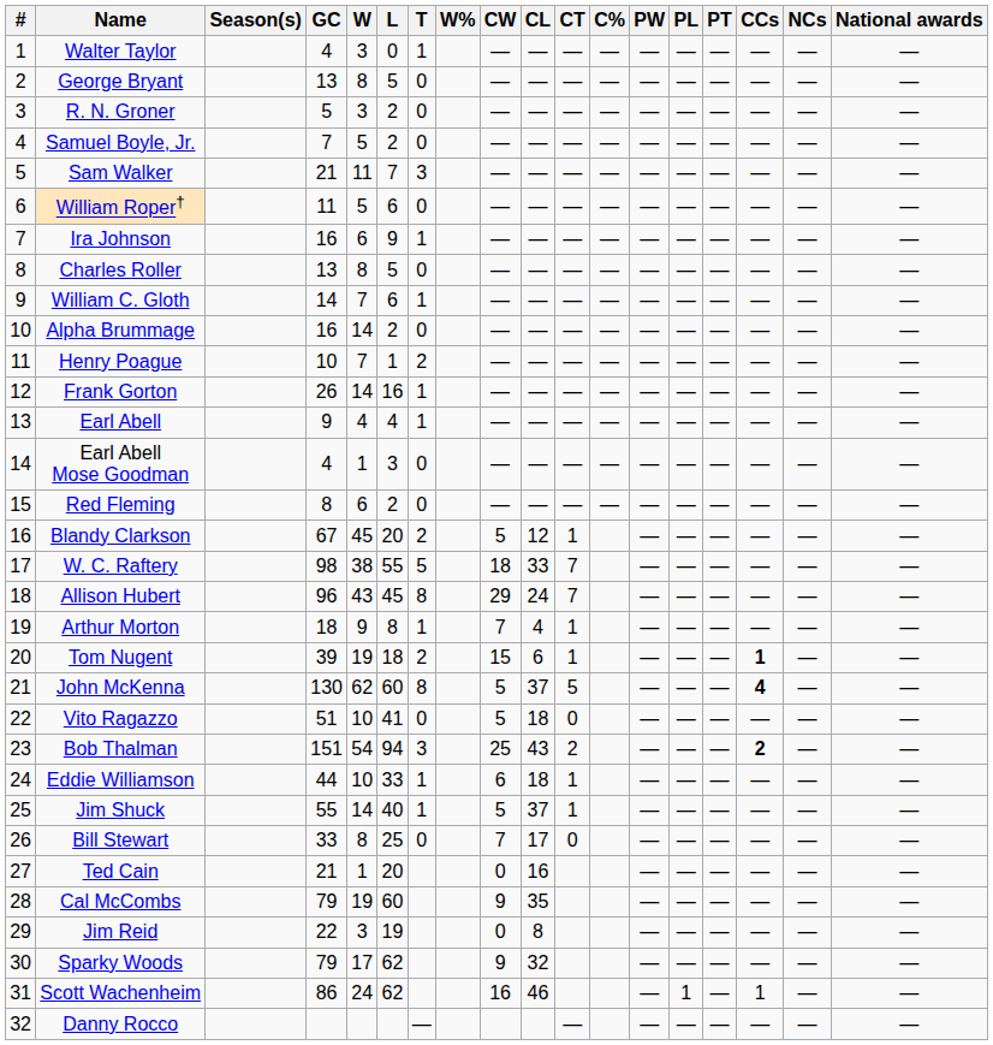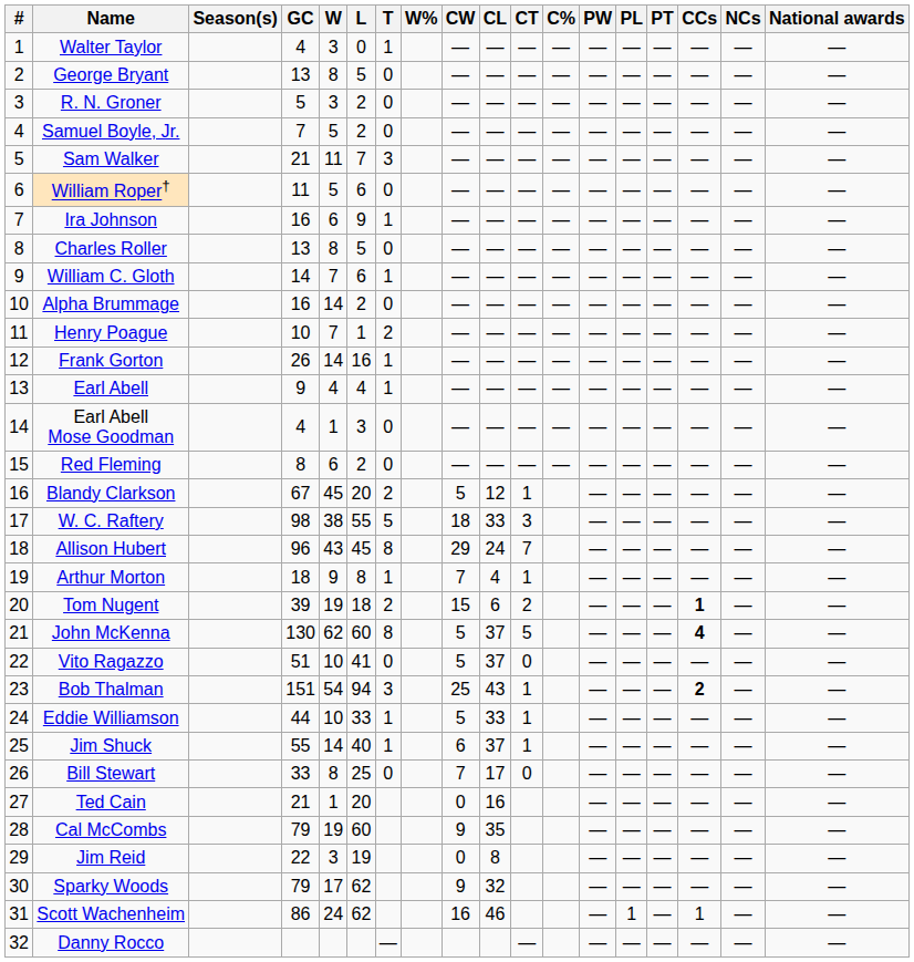 <table class="wikitable sortable">
 <tr>
 <th>#</th>
 <th>Name</th>
 <th>Season(s)</th>
 <th>GC</th>
 <th>W</th>
 <th>L</th>
 <th>T</th>
 <th>W%</th>
 <th>CW</th>
 <th>CL</th>
 <th>CT</th>
 <th>C%</th>
 <th>PW</th>
 <th>PL</th>
 <th>PT</th>
 <th>CCs</th>
 <th>NCs</th>
 <th class="unsortable">National awards</th>
 </tr>
 <tr>
 <td align="center">1</td>
 <td align="center"><a href='#'>Walter Taylor</a></td>
 <td align="center"></td>
 <td align="center">4</td>
 <td align="center">3</td>
 <td align="center">0</td>
 <td align="center">1</td>
 <td align="center"></td>
 <td align="center">—</td>
 <td align="center">—</td>
 <td align="center">—</td>
 <td align="center">—</td>
 <td align="center">—</td>
 <td align="center">—</td>
 <td align="center">—</td>
 <td align="center">—</td>
 <td align="center">—</td>
 <td align="center">—</td>
 </tr>
 <tr>
 <td align="center">2</td>
 <td align="center"><a href='#'>George Bryant</a></td>
 <td align="center"></td>
 <td align="center">13</td>
 <td align="center">8</td>
 <td align="center">5</td>
 <td align="center">0</td>
 <td align="center"></td>
 <td align="center">—</td>
 <td align="center">—</td>
 <td align="center">—</td>
 <td align="center">—</td>
 <td align="center">—</td>
 <td align="center">—</td>
 <td align="center">—</td>
 <td align="center">—</td>
 <td align="center">—</td>
 <td align="center">—</td>
 </tr>
 <tr>
 <td align="center">3</td>
 <td align="center"><a href='#'>R. N. Groner</a></td>
 <td align="center"></td>
 <td align="center">5</td>
 <td align="center">3</td>
 <td align="center">2</td>
 <td align="center">0</td>
 <td align="center"></td>
 <td align="center">—</td>
 <td align="center">—</td>
 <td align="center">—</td>
 <td align="center">—</td>
 <td align="center">—</td>
 <td align="center">—</td>
 <td align="center">—</td>
 <td align="center">—</td>
 <td align="center">—</td>
 <td align="center">—</td>
 </tr>
 <tr>
 <td align="center">4</td>
 <td align="center"><a href='#'>Samuel Boyle, Jr.</a></td>
 <td align="center"></td>
 <td align="center">7</td>
 <td align="center">5</td>
 <td align="center">2</td>
 <td align="center">0</td>
 <td align="center"></td>
 <td align="center">—</td>
 <td align="center">—</td>
 <td align="center">—</td>
 <td align="center">—</td>
 <td align="center">—</td>
 <td align="center">—</td>
 <td align="center">—</td>
 <td align="center">—</td>
 <td align="center">—</td>
 <td align="center">—</td>
 </tr>
 <tr>
 <td align="center">5</td>
 <td align="center"><a href='#'>Sam Walker</a></td>
 <td align="center"></td>
 <td align="center">21</td>
 <td align="center">11</td>
 <td align="center">7</td>
 <td align="center">3</td>
 <td align="center"></td>
 <td align="center">—</td>
 <td align="center">—</td>
 <td align="center">—</td>
 <td align="center">—</td>
 <td align="center">—</td>
 <td align="center">—</td>
 <td align="center">—</td>
 <td align="center">—</td>
 <td align="center">—</td>
 <td align="center">—</td>
 </tr>
 <tr>
 <td align="center">6</td>
 <td align="center" bgcolor="#FFE6BD"><a href='#'>William Roper</a><sup>†</sup></td>
 <td align="center"></td>
 <td align="center">11</td>
 <td align="center">5</td>
 <td align="center">6</td>
 <td align="center">0</td>
 <td align="center"></td>
 <td align="center">—</td>
 <td align="center">—</td>
 <td align="center">—</td>
 <td align="center">—</td>
 <td align="center">—</td>
 <td align="center">—</td>
 <td align="center">—</td>
 <td align="center">—</td>
 <td align="center">—</td>
 <td align="center">—</td>
 </tr>
 <tr>
 <td align="center">7</td>
 <td align="center"><a href='#'>Ira Johnson</a></td>
 <td align="center"></td>
 <td align="center">16</td>
 <td align="center">6</td>
 <td align="center">9</td>
 <td align="center">1</td>
 <td align="center"></td>
 <td align="center">—</td>
 <td align="center">—</td>
 <td align="center">—</td>
 <td align="center">—</td>
 <td align="center">—</td>
 <td align="center">—</td>
 <td align="center">—</td>
 <td align="center">—</td>
 <td align="center">—</td>
 <td align="center">—</td>
 </tr>
 <tr>
 <td align="center">8</td>
 <td align="center"><a href='#'>Charles Roller</a></td>
 <td align="center"></td>
 <td align="center">13</td>
 <td align="center">8</td>
 <td align="center">5</td>
 <td align="center">0</td>
 <td align="center"></td>
 <td align="center">—</td>
 <td align="center">—</td>
 <td align="center">—</td>
 <td align="center">—</td>
 <td align="center">—</td>
 <td align="center">—</td>
 <td align="center">—</td>
 <td align="center">—</td>
 <td align="center">—</td>
 <td align="center">—</td>
 </tr>
 <tr>
 <td align="center">9</td>
 <td align="center"><a href='#'>William C. Gloth</a></td>
 <td align="center"></td>
 <td align="center">14</td>
 <td align="center">7</td>
 <td align="center">6</td>
 <td align="center">1</td>
 <td align="center"></td>
 <td align="center">—</td>
 <td align="center">—</td>
 <td align="center">—</td>
 <td align="center">—</td>
 <td align="center">—</td>
 <td align="center">—</td>
 <td align="center">—</td>
 <td align="center">—</td>
 <td align="center">—</td>
 <td align="center">—</td>
 </tr>
 <tr>
 <td align="center">10</td>
 <td align="center"><a href='#'>Alpha Brummage</a></td>
 <td align="center"></td>
 <td align="center">16</td>
 <td align="center">14</td>
 <td align="center">2</td>
 <td align="center">0</td>
 <td align="center"></td>
 <td align="center">—</td>
 <td align="center">—</td>
 <td align="center">—</td>
 <td align="center">—</td>
 <td align="center">—</td>
 <td align="center">—</td>
 <td align="center">—</td>
 <td align="center">—</td>
 <td align="center">—</td>
 <td align="center">—</td>
 </tr>
 <tr>
 <td align="center">11</td>
 <td align="center"><a href='#'>Henry Poague</a></td>
 <td align="center"></td>
 <td align="center">10</td>
 <td align="center">7</td>
 <td align="center">1</td>
 <td align="center">2</td>
 <td align="center"></td>
 <td align="center">—</td>
 <td align="center">—</td>
 <td align="center">—</td>
 <td align="center">—</td>
 <td align="center">—</td>
 <td align="center">—</td>
 <td align="center">—</td>
 <td align="center">—</td>
 <td align="center">—</td>
 <td align="center">—</td>
 </tr>
 <tr>
 <td align="center">12</td>
 <td align="center"><a href='#'>Frank Gorton</a></td>
 <td align="center"></td>
 <td align="center">26</td>
 <td align="center">14</td>
 <td align="center">16</td>
 <td align="center">1</td>
 <td align="center"></td>
 <td align="center">—</td>
 <td align="center">—</td>
 <td align="center">—</td>
 <td align="center">—</td>
 <td align="center">—</td>
 <td align="center">—</td>
 <td align="center">—</td>
 <td align="center">—</td>
 <td align="center">—</td>
 <td align="center">—</td>
 </tr>
 <tr>
 <td align="center">13</td>
 <td align="center"><a href='#'>Earl Abell</a></td>
 <td align="center"></td>
 <td align="center">9</td>
 <td align="center">4</td>
 <td align="center">4</td>
 <td align="center">1</td>
 <td align="center"></td>
 <td align="center">—</td>
 <td align="center">—</td>
 <td align="center">—</td>
 <td align="center">—</td>
 <td align="center">—</td>
 <td align="center">—</td>
 <td align="center">—</td>
 <td align="center">—</td>
 <td align="center">—</td>
 <td align="center">—</td>
 </tr>
 <tr>
 <td align="center">14</td>
 <td align="center">Earl Abell<br><a href='#'>Mose Goodman</a></td>
 <td align="center"></td>
 <td align="center">4</td>
 <td align="center">1</td>
 <td align="center">3</td>
 <td align="center">0</td>
 <td align="center"></td>
 <td align="center">—</td>
 <td align="center">—</td>
 <td align="center">—</td>
 <td align="center">—</td>
 <td align="center">—</td>
 <td align="center">—</td>
 <td align="center">—</td>
 <td align="center">—</td>
 <td align="center">—</td>
 <td align="center">—</td>
 </tr>
 <tr>
 <td align="center">15</td>
 <td align="center"><a href='#'>Red Fleming</a></td>
 <td align="center"></td>
 <td align="center">8</td>
 <td align="center">6</td>
 <td align="center">2</td>
 <td align="center">0</td>
 <td align="center"></td>
 <td align="center">—</td>
 <td align="center">—</td>
 <td align="center">—</td>
 <td align="center">—</td>
 <td align="center">—</td>
 <td align="center">—</td>
 <td align="center">—</td>
 <td align="center">—</td>
 <td align="center">—</td>
 <td align="center">—</td>
 </tr>
 <tr>
 <td align="center">16</td>
 <td align="center"><a href='#'>Blandy Clarkson</a></td>
 <td align="center"></td>
 <td align="center">67</td>
 <td align="center">45</td>
 <td align="center">20</td>
 <td align="center">2</td>
 <td align="center"></td>
 <td align="center">5</td>
 <td align="center">12</td>
 <td align="center">1</td>
 <td align="center"></td>
 <td align="center">—</td>
 <td align="center">—</td>
 <td align="center">—</td>
 <td align="center">—</td>
 <td align="center">—</td>
 <td align="center">—</td>
 </tr>
 <tr>
 <td align="center">17</td>
 <td align="center"><a href='#'>W. C. Raftery</a></td>
 <td align="center"></td>
 <td align="center">98</td>
 <td align="center">38</td>
 <td align="center">55</td>
 <td align="center">5</td>
 <td align="center"></td>
 <td align="center">18</td>
 <td align="center">33</td>
-<td align="center">7</td>
+<td align="center">3</td>
 <td align="center"></td>
 <td align="center">—</td>
 <td align="center">—</td>
 <td align="center">—</td>
 <td align="center">—</td>
 <td align="center">—</td>
 <td align="center">—</td>
 </tr>
 <tr>
 <td align="center">18</td>
 <td align="center"><a href='#'>Allison Hubert</a></td>
 <td align="center"></td>
 <td align="center">96</td>
 <td align="center">43</td>
 <td align="center">45</td>
 <td align="center">8</td>
 <td align="center"></td>
 <td align="center">29</td>
 <td align="center">24</td>
 <td align="center">7</td>
 <td align="center"></td>
 <td align="center">—</td>
 <td align="center">—</td>
 <td align="center">—</td>
 <td align="center">—</td>
 <td align="center">—</td>
 <td align="center">—</td>
 </tr>
 <tr>
 <td align="center">19</td>
 <td align="center"><a href='#'>Arthur Morton</a></td>
 <td align="center"></td>
 <td align="center">18</td>
 <td align="center">9</td>
 <td align="center">8</td>
 <td align="center">1</td>
 <td align="center"></td>
 <td align="center">7</td>
 <td align="center">4</td>
 <td align="center">1</td>
 <td align="center"></td>
 <td align="center">—</td>
 <td align="center">—</td>
 <td align="center">—</td>
 <td align="center">—</td>
 <td align="center">—</td>
 <td align="center">—</td>
 </tr>
 <tr>
 <td align="center">20</td>
 <td align="center"><a href='#'>Tom Nugent</a></td>
 <td align="center"></td>
 <td align="center">39</td>
 <td align="center">19</td>
 <td align="center">18</td>
 <td align="center">2</td>
 <td align="center"></td>
 <td align="center">15</td>
 <td align="center">6</td>
-<td align="center">1</td>
+<td align="center">2</td>
 <td align="center"></td>
 <td align="center">—</td>
 <td align="center">—</td>
 <td align="center">—</td>
 <td align="center"><strong>1</strong></td>
 <td align="center">—</td>
 <td align="center">—</td>
 </tr>
 <tr>
 <td align="center">21</td>
 <td align="center"><a href='#'>John McKenna</a></td>
 <td align="center"></td>
 <td align="center">130</td>
 <td align="center">62</td>
 <td align="center">60</td>
 <td align="center">8</td>
 <td align="center"></td>
 <td align="center">5</td>
 <td align="center">37</td>
 <td align="center">5</td>
 <td align="center"></td>
 <td align="center">—</td>
 <td align="center">—</td>
 <td align="center">—</td>
 <td align="center"><strong>4</strong></td>
 <td align="center">—</td>
 <td align="center">—</td>
 </tr>
 <tr>
 <td align="center">22</td>
 <td align="center"><a href='#'>Vito Ragazzo</a></td>
 <td align="center"></td>
 <td align="center">51</td>
 <td align="center">10</td>
 <td align="center">41</td>
 <td align="center">0</td>
 <td align="center"></td>
 <td align="center">5</td>
-<td align="center">18</td>
+<td align="center">37</td>
 <td align="center">0</td>
 <td align="center"></td>
 <td align="center">—</td>
 <td align="center">—</td>
 <td align="center">—</td>
 <td align="center">—</td>
 <td align="center">—</td>
 <td align="center">—</td>
 </tr>
 <tr>
 <td align="center">23</td>
 <td align="center"><a href='#'>Bob Thalman</a></td>
 <td align="center"></td>
 <td align="center">151</td>
 <td align="center">54</td>
 <td align="center">94</td>
 <td align="center">3</td>
 <td align="center"></td>
 <td align="center">25</td>
 <td align="center">43</td>
-<td align="center">2</td>
+<td align="center">1</td>
 <td align="center"></td>
 <td align="center">—</td>
 <td align="center">—</td>
 <td align="center">—</td>
 <td align="center"><strong>2</strong></td>
 <td align="center">—</td>
 <td align="center">—</td>
 </tr>
 <tr>
 <td align="center">24</td>
 <td align="center"><a href='#'>Eddie Williamson</a></td>
 <td align="center"></td>
 <td align="center">44</td>
 <td align="center">10</td>
 <td align="center">33</td>
 <td align="center">1</td>
 <td align="center"></td>
-<td align="center">6</td>
-<td align="center">18</td>
+<td align="center">5</td>
+<td align="center">33</td>
 <td align="center">1</td>
 <td align="center"></td>
 <td align="center">—</td>
 <td align="center">—</td>
 <td align="center">—</td>
 <td align="center">—</td>
 <td align="center">—</td>
 <td align="center">—</td>
 </tr>
 <tr>
 <td align="center">25</td>
 <td align="center"><a href='#'>Jim Shuck</a></td>
 <td align="center"></td>
 <td align="center">55</td>
 <td align="center">14</td>
 <td align="center">40</td>
 <td align="center">1</td>
 <td align="center"></td>
-<td align="center">5</td>
+<td align="center">6</td>
 <td align="center">37</td>
 <td align="center">1</td>
 <td align="center"></td>
 <td align="center">—</td>
 <td align="center">—</td>
 <td align="center">—</td>
 <td align="center">—</td>
 <td align="center">—</td>
 <td align="center">—</td>
 </tr>
 <tr>
 <td align="center">26</td>
 <td align="center"><a href='#'>Bill Stewart</a></td>
 <td align="center"></td>
 <td align="center">33</td>
 <td align="center">8</td>
 <td align="center">25</td>
 <td align="center">0</td>
 <td align="center"></td>
 <td align="center">7</td>
 <td align="center">17</td>
 <td align="center">0</td>
 <td align="center"></td>
 <td align="center">—</td>
 <td align="center">—</td>
 <td align="center">—</td>
 <td align="center">—</td>
 <td align="center">—</td>
 <td align="center">—</td>
 </tr>
 <tr>
 <td align="center">27</td>
 <td align="center"><a href='#'>Ted Cain</a></td>
 <td align="center"></td>
 <td align="center">21</td>
 <td align="center">1</td>
 <td align="center">20</td>
 <td align="center"></td>
 <td align="center"></td>
 <td align="center">0</td>
 <td align="center">16</td>
 <td align="center"></td>
 <td align="center"></td>
 <td align="center">—</td>
 <td align="center">—</td>
 <td align="center">—</td>
 <td align="center">—</td>
 <td align="center">—</td>
 <td align="center">—</td>
 </tr>
 <tr>
 <td align="center">28</td>
 <td align="center"><a href='#'>Cal McCombs</a></td>
 <td align="center"></td>
 <td align="center">79</td>
 <td align="center">19</td>
 <td align="center">60</td>
 <td align="center"></td>
 <td align="center"></td>
 <td align="center">9</td>
 <td align="center">35</td>
 <td align="center"></td>
 <td align="center"></td>
 <td align="center">—</td>
 <td align="center">—</td>
 <td align="center">—</td>
 <td align="center">—</td>
 <td align="center">—</td>
 <td align="center">—</td>
 </tr>
 <tr>
 <td align="center">29</td>
 <td align="center"><a href='#'>Jim Reid</a></td>
 <td align="center"></td>
 <td align="center">22</td>
 <td align="center">3</td>
 <td align="center">19</td>
 <td align="center"></td>
 <td align="center"></td>
 <td align="center">0</td>
 <td align="center">8</td>
 <td align="center"></td>
 <td align="center"></td>
 <td align="center">—</td>
 <td align="center">—</td>
 <td align="center">—</td>
 <td align="center">—</td>
 <td align="center">—</td>
 <td align="center">—</td>
 </tr>
 <tr>
 <td align="center">30</td>
 <td align="center"><a href='#'>Sparky Woods</a></td>
 <td align="center"></td>
 <td align="center">79</td>
 <td align="center">17</td>
 <td align="center">62</td>
 <td align="center"></td>
 <td align="center"></td>
 <td align="center">9</td>
 <td align="center">32</td>
 <td align="center"></td>
 <td align="center"></td>
 <td align="center">—</td>
 <td align="center">—</td>
 <td align="center">—</td>
 <td align="center">—</td>
 <td align="center">—</td>
 <td align="center">—</td>
 </tr>
 <tr>
 <td align="center">31</td>
 <td align="center"><a href='#'>Scott Wachenheim</a></td>
 <td align="center"></td>
 <td align="center">86</td>
 <td align="center">24</td>
 <td align="center">62</td>
 <td align="center"></td>
 <td align="center"></td>
 <td align="center">16</td>
 <td align="center">46</td>
 <td align="center"></td>
 <td align="center"></td>
 <td align="center">—</td>
 <td align="center">1</td>
 <td align="center">—</td>
 <td align="center">1</td>
 <td align="center">—</td>
 <td align="center">—</td>
 </tr>
 <tr>
 <td align="center">32</td>
 <td align="center"><a href='#'>Danny Rocco</a></td>
 <td align="center"></td>
 <td align="center"></td>
 <td align="center"></td>
 <td align="center"></td>
 <td align="center">—</td>
 <td align="center"></td>
 <td align="center"></td>
 <td align="center"></td>
 <td align="center">—</td>
 <td align="center"></td>
 <td align="center">—</td>
 <td align="center">—</td>
 <td align="center">—</td>
 <td align="center">—</td>
 <td align="center">—</td>
 <td align="center">—</td>
 </tr>
 <tr>
 </tr>
 </table>
